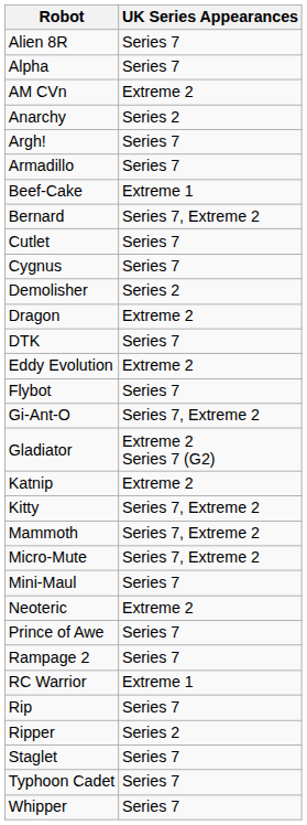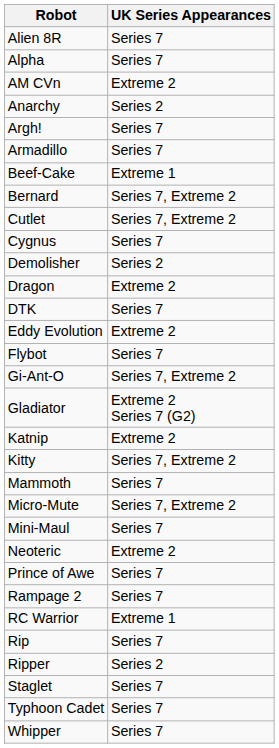 <table class="wikitable">
 <tr>
 <th>Robot</th>
 <th>UK Series Appearances</th>
 </tr>
 <tr>
 <td>Alien 8R</td>
 <td>Series 7</td>
 </tr>
 <tr>
 <td>Alpha</td>
 <td>Series 7</td>
 </tr>
 <tr>
 <td>AM CVn</td>
 <td>Extreme 2</td>
 </tr>
 <tr>
 <td>Anarchy</td>
 <td>Series 2</td>
 </tr>
 <tr>
 <td>Argh!</td>
 <td>Series 7</td>
 </tr>
 <tr>
 <td>Armadillo</td>
 <td>Series 7</td>
 </tr>
 <tr>
 <td>Beef-Cake</td>
 <td>Extreme 1</td>
 </tr>
 <tr>
 <td>Bernard</td>
 <td>Series 7, Extreme 2</td>
 </tr>
 <tr>
 <td>Cutlet</td>
-<td>Series 7</td>
+<td>Series 7, Extreme 2</td>
 </tr>
 <tr>
 <td>Cygnus</td>
 <td>Series 7</td>
 </tr>
 <tr>
 <td>Demolisher</td>
 <td>Series 2</td>
 </tr>
 <tr>
 <td>Dragon</td>
 <td>Extreme 2</td>
 </tr>
 <tr>
 <td>DTK</td>
 <td>Series 7</td>
 </tr>
 <tr>
 <td>Eddy Evolution</td>
 <td>Extreme 2</td>
 </tr>
 <tr>
 <td>Flybot</td>
 <td>Series 7</td>
 </tr>
 <tr>
 <td>Gi-Ant-O</td>
 <td>Series 7, Extreme 2</td>
 </tr>
 <tr>
 <td>Gladiator</td>
 <td>Extreme 2<br>Series 7 (G2)</td>
 </tr>
 <tr>
 <td>Katnip</td>
 <td>Extreme 2</td>
 </tr>
 <tr>
 <td>Kitty</td>
 <td>Series 7, Extreme 2</td>
 </tr>
 <tr>
 <td>Mammoth</td>
-<td>Series 7, Extreme 2</td>
+<td>Series 7</td>
 </tr>
 <tr>
 <td>Micro-Mute</td>
 <td>Series 7, Extreme 2</td>
 </tr>
 <tr>
 <td>Mini-Maul</td>
 <td>Series 7</td>
 </tr>
 <tr>
 <td>Neoteric</td>
 <td>Extreme 2</td>
 </tr>
 <tr>
 <td>Prince of Awe</td>
 <td>Series 7</td>
 </tr>
 <tr>
 <td>Rampage 2</td>
 <td>Series 7</td>
 </tr>
 <tr>
 <td>RC Warrior</td>
 <td>Extreme 1</td>
 </tr>
 <tr>
 <td>Rip</td>
 <td>Series 7</td>
 </tr>
 <tr>
 <td>Ripper</td>
 <td>Series 2</td>
 </tr>
 <tr>
 <td>Staglet</td>
 <td>Series 7</td>
 </tr>
 <tr>
 <td>Typhoon Cadet</td>
 <td>Series 7</td>
 </tr>
 <tr>
 <td>Whipper</td>
 <td>Series 7</td>
 </tr>
 </table>
